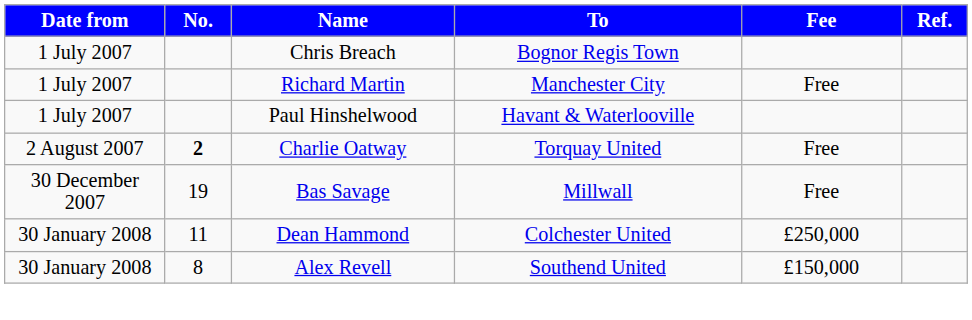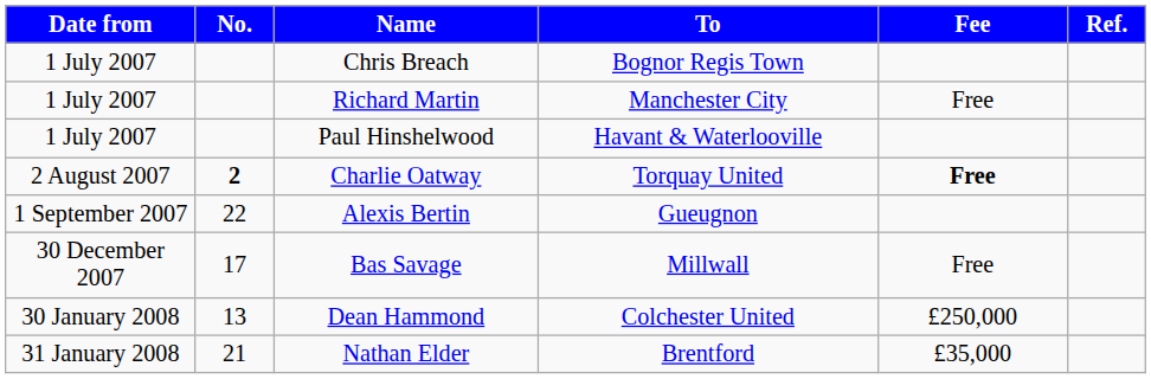 <table class="wikitable" style="text-align:center">
 <tr>
 <th style="background:#0000FF;color:white;width:120px">Date from</th>
 <th style="background:#0000FF;color:white;width:45px">No.</th>
 <th style="background:#0000FF;color:white;width:170px">Name</th>
 <th style="background:#0000FF;color:white;width:220px">To</th>
 <th style="background:#0000FF;color:white;width:120px">Fee</th>
 <th style="background:#0000FF;color:white;width:45px">Ref.</th>
 </tr>
 <tr>
 <td>1 July 2007</td>
 <td></td>
 <td>Chris Breach</td>
 <td><a href='#'>Bognor Regis Town</a></td>
 <td></td>
 <td></td>
 </tr>
 <tr>
 <td>1 July 2007</td>
 <td></td>
 <td><a href='#'>Richard Martin</a></td>
 <td><a href='#'>Manchester City</a></td>
 <td>Free</td>
 <td></td>
 </tr>
 <tr>
 <td>1 July 2007</td>
 <td></td>
 <td>Paul Hinshelwood</td>
 <td><a href='#'>Havant & Waterlooville</a></td>
 <td></td>
 <td></td>
 </tr>
 <tr>
 <td>2 August 2007</td>
 <td><strong>2</strong></td>
 <td><a href='#'>Charlie Oatway</a></td>
 <td><a href='#'>Torquay United</a></td>
-<td>Free</td>
+<td><strong>Free</strong></td>
+<td></td>
+</tr>
+<tr>
+<td>1 September 2007</td>
+<td>22</td>
+<td><a href='#'>Alexis Bertin</a></td>
+<td><a href='#'>Gueugnon</a></td>
+<td></td>
 <td></td>
 </tr>
 <tr>
 <td>30 December 2007</td>
-<td>19</td>
+<td>17</td>
 <td><a href='#'>Bas Savage</a></td>
 <td><a href='#'>Millwall</a></td>
 <td>Free</td>
 <td></td>
 </tr>
 <tr>
 <td>30 January 2008</td>
-<td>11</td>
+<td>13</td>
 <td><a href='#'>Dean Hammond</a></td>
 <td><a href='#'>Colchester United</a></td>
 <td>£250,000</td>
 <td></td>
 </tr>
 <tr>
-<td>30 January 2008</td>
-<td>8</td>
-<td><a href='#'>Alex Revell</a></td>
-<td><a href='#'>Southend United</a></td>
-<td>£150,000</td>
+<td>31 January 2008</td>
+<td>21</td>
+<td><a href='#'>Nathan Elder</a></td>
+<td><a href='#'>Brentford</a></td>
+<td>£35,000</td>
 <td></td>
 </tr>
 </table>
